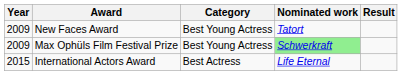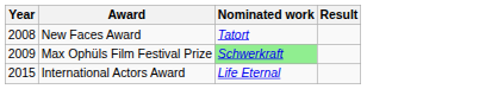 <table class="wikitable">
 <tr>
 <th>Year</th>
 <th>Award</th>
-<th>Category</th>
 <th>Nominated work</th>
 <th>Result</th>
 </tr>
 <tr>
-<td>2009</td>
+<td>2008</td>
 <td>New Faces Award</td>
-<td>Best Young Actress</td>
 <td><em><a href='#'>Tatort</a></em></td>
 <td></td>
 </tr>
 <tr>
 <td>2009</td>
 <td>Max Ophüls Film Festival Prize</td>
-<td>Best Young Actress</td>
 <td style="background: lightgreen;"><em><a href='#'>Schwerkraft</a></em></td>
 <td></td>
 </tr>
 <tr>
 <td>2015</td>
 <td>International Actors Award</td>
-<td>Best Actress</td>
 <td><em><a href='#'>Life Eternal</a></em></td>
 <td></td>
 </tr>
 </table>
